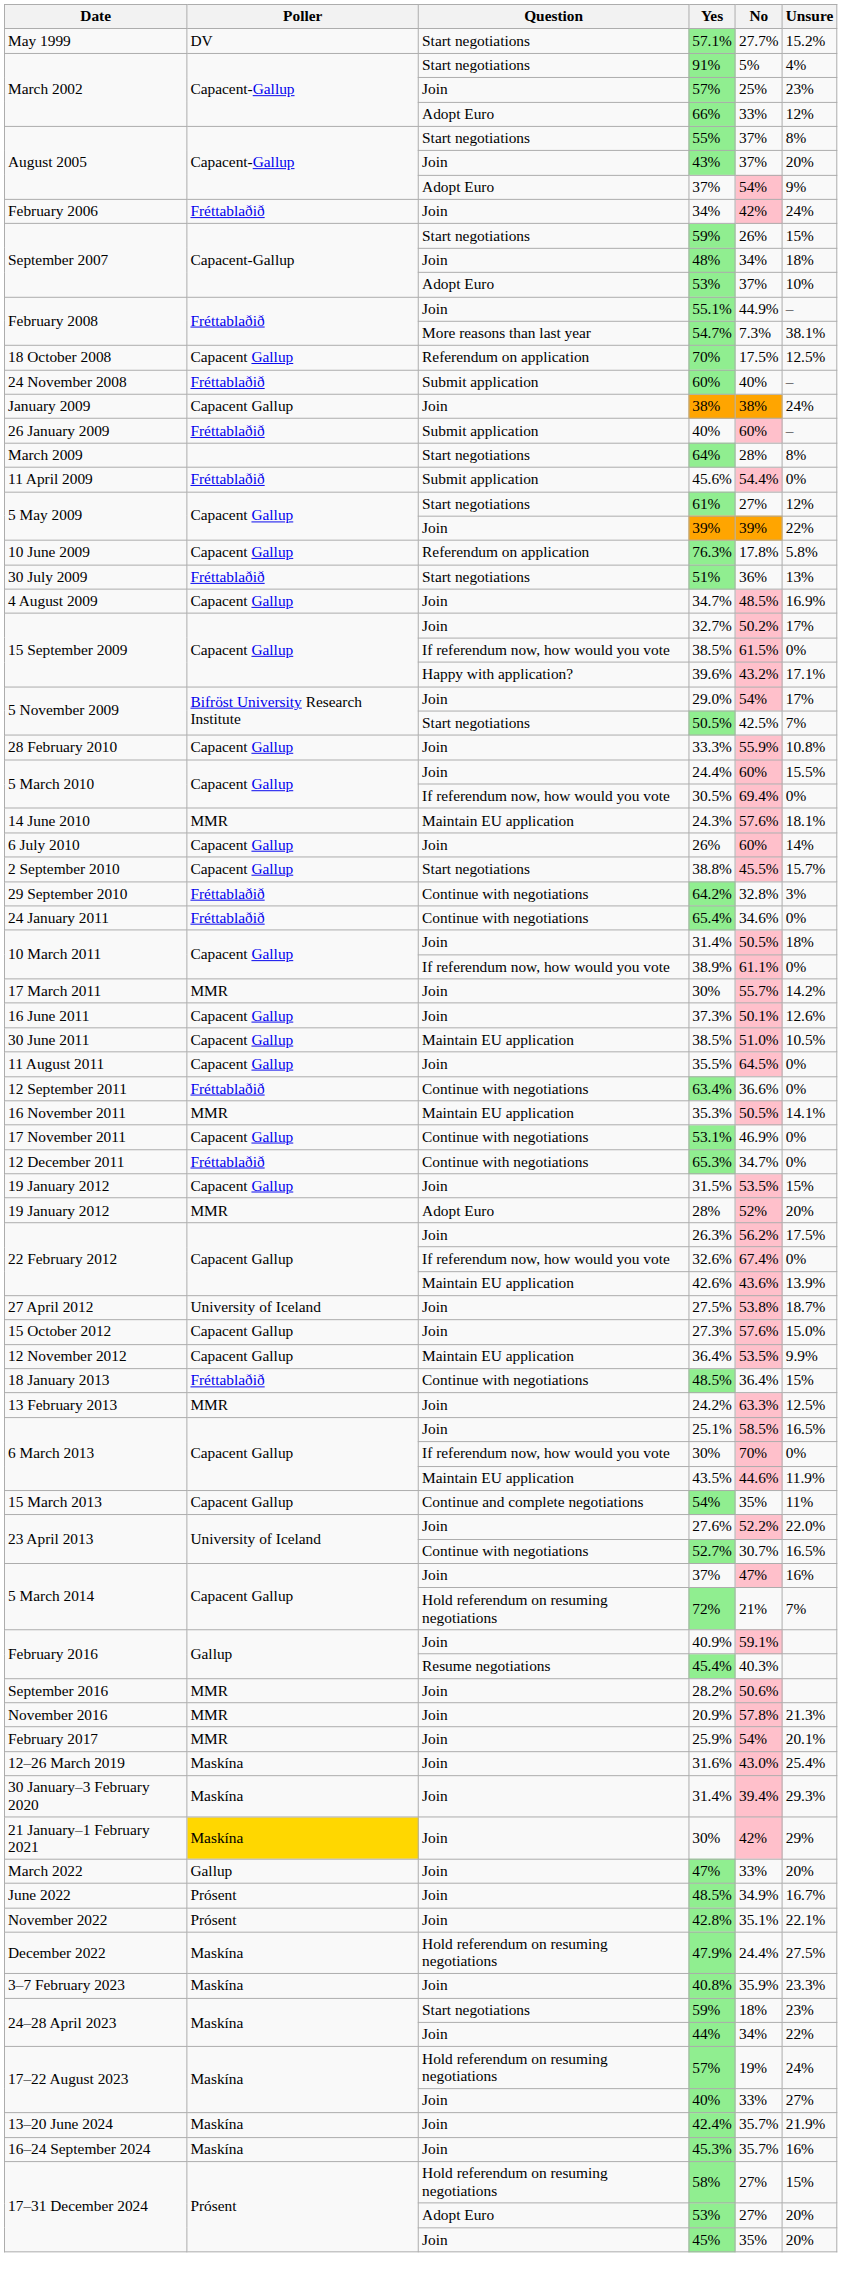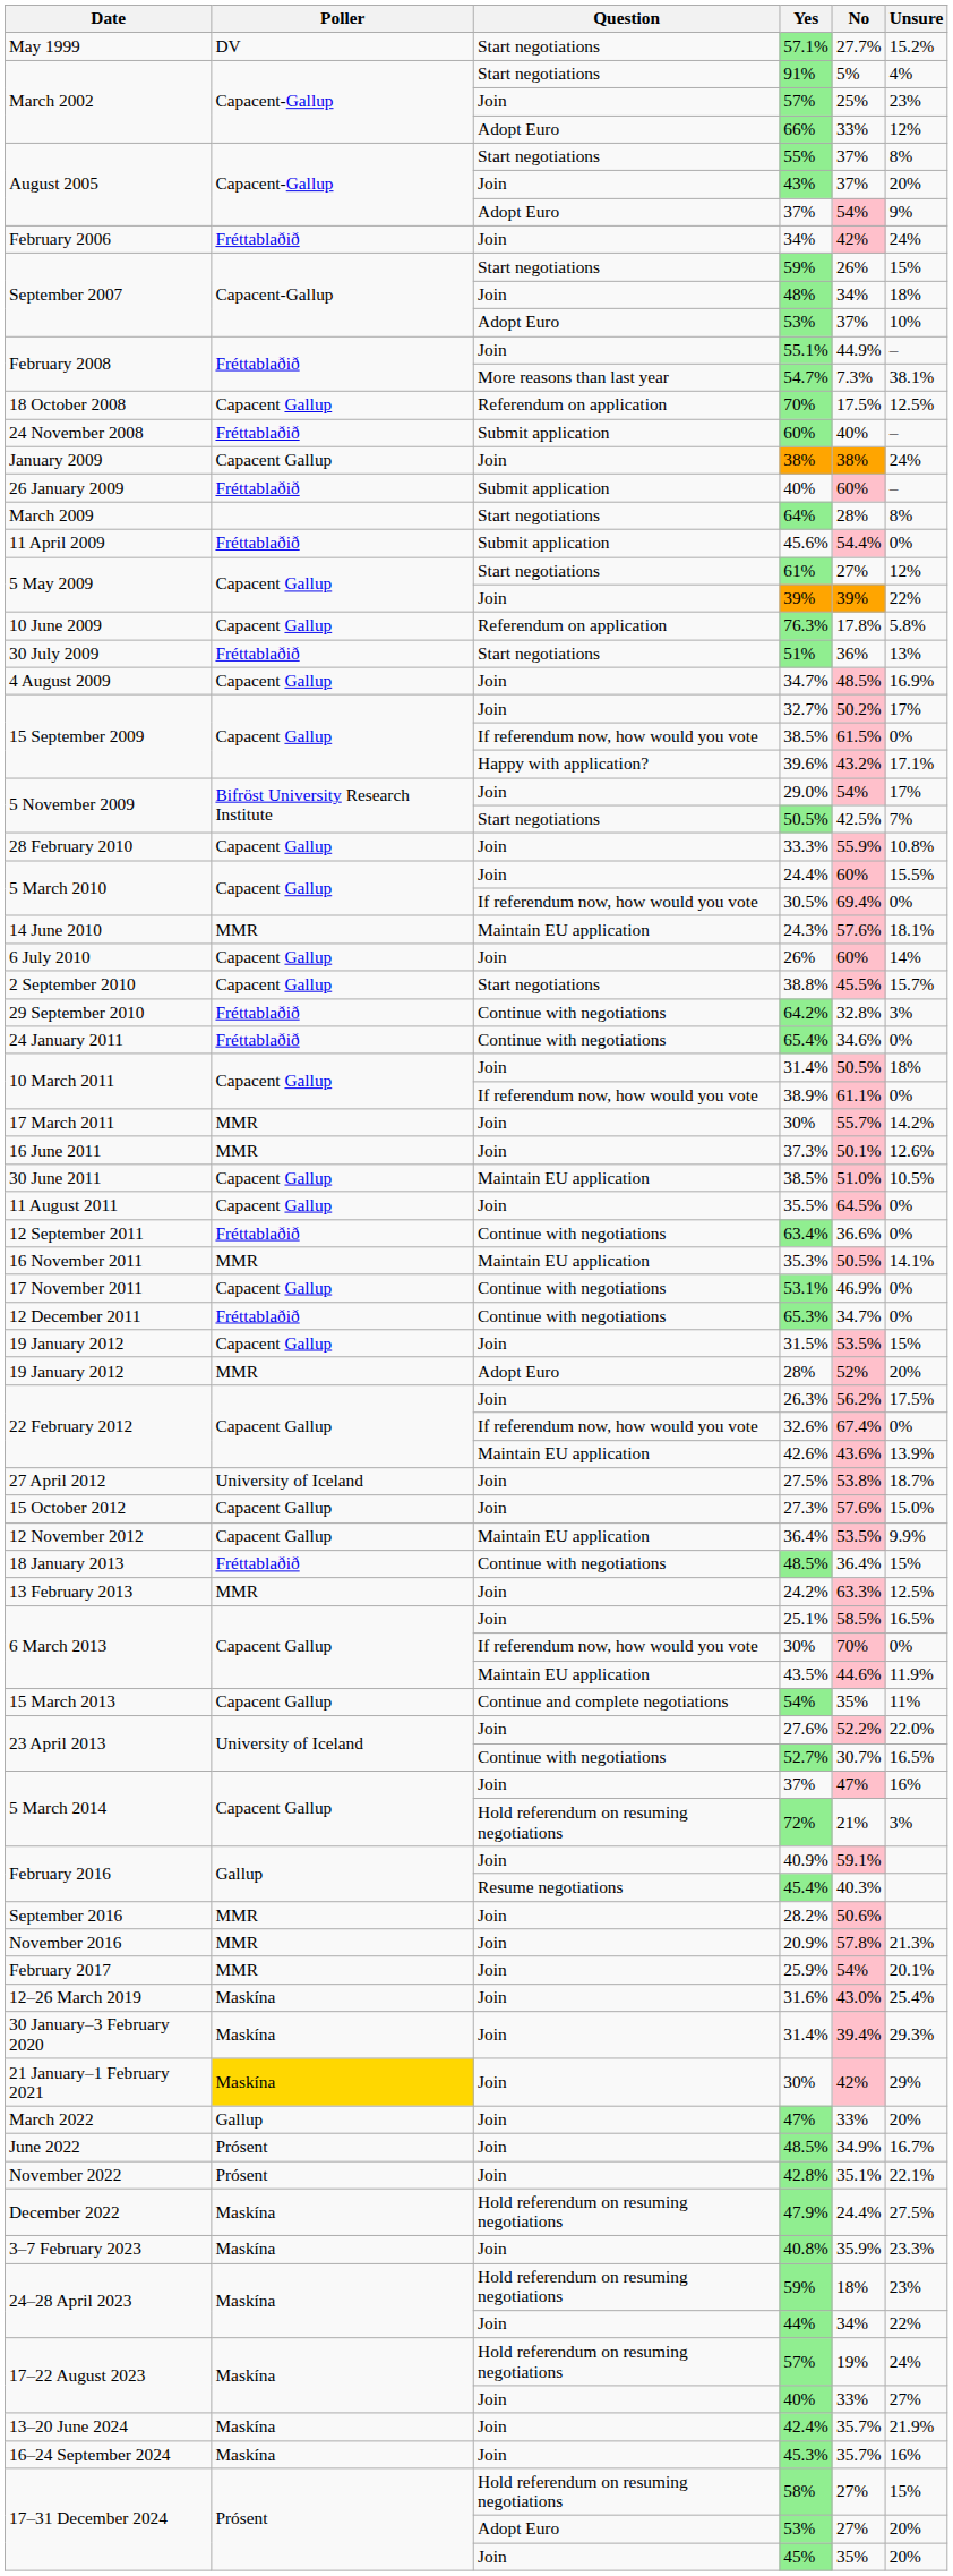 <table class="wikitable">
 <tr>
 <th>Date</th>
 <th>Poller</th>
 <th>Question</th>
 <th>Yes</th>
 <th>No</th>
 <th>Unsure</th>
 </tr>
 <tr>
 <td rowspan="1">May 1999</td>
 <td rowspan="1">DV</td>
 <td>Start negotiations</td>
 <td style="background:lightgreen">57.1%</td>
 <td>27.7%</td>
 <td>15.2%</td>
 </tr>
 <tr>
 <td rowspan="3">March 2002</td>
 <td rowspan="3">Capacent-<a href='#'>Gallup</a></td>
 <td>Start negotiations</td>
 <td style="background: lightgreen">91%</td>
 <td>5%</td>
 <td>4%</td>
 </tr>
 <tr>
 <td>Join</td>
 <td style="background: lightgreen">57%</td>
 <td>25%</td>
 <td>23%</td>
 </tr>
 <tr>
 <td>Adopt Euro</td>
 <td style="background: lightgreen">66%</td>
 <td>33%</td>
 <td>12%</td>
 </tr>
 <tr>
 <td rowspan="3">August 2005</td>
 <td rowspan="3">Capacent-<a href='#'>Gallup</a></td>
 <td>Start negotiations</td>
 <td style="background: lightgreen">55%</td>
 <td>37%</td>
 <td>8%</td>
 </tr>
 <tr>
 <td>Join</td>
 <td style="background: lightgreen">43%</td>
 <td>37%</td>
 <td>20%</td>
 </tr>
 <tr>
 <td>Adopt Euro</td>
 <td>37%</td>
 <td style="background: pink">54%</td>
 <td>9%</td>
 </tr>
 <tr>
 <td>February 2006</td>
 <td><a href='#'>Fréttablaðið</a></td>
 <td>Join</td>
 <td>34%</td>
 <td style="background: pink">42%</td>
 <td>24%</td>
 </tr>
 <tr>
 <td rowspan="3">September 2007</td>
 <td rowspan="3">Capacent-Gallup</td>
 <td>Start negotiations</td>
 <td style="background: lightgreen">59%</td>
 <td>26%</td>
 <td>15%</td>
 </tr>
 <tr>
 <td>Join</td>
 <td style="background: lightgreen">48%</td>
 <td>34%</td>
 <td>18%</td>
 </tr>
 <tr>
 <td>Adopt Euro</td>
 <td style="background: lightgreen">53%</td>
 <td>37%</td>
 <td>10%</td>
 </tr>
 <tr>
 <td rowspan="2">February 2008</td>
 <td rowspan="2"><a href='#'>Fréttablaðið</a></td>
 <td>Join</td>
 <td style="background: lightgreen">55.1%</td>
 <td>44.9%</td>
 <td>–</td>
 </tr>
 <tr>
 <td>More reasons than last year</td>
 <td style="background: lightgreen">54.7%</td>
 <td>7.3%</td>
 <td>38.1%</td>
 </tr>
 <tr>
 <td>18 October 2008</td>
 <td>Capacent <a href='#'>Gallup</a></td>
 <td>Referendum on application</td>
 <td style="background: lightgreen">70%</td>
 <td>17.5%</td>
 <td>12.5%</td>
 </tr>
 <tr>
 <td>24 November 2008</td>
 <td><a href='#'>Fréttablaðið</a></td>
 <td>Submit application</td>
 <td style="background: lightgreen">60%</td>
 <td>40%</td>
 <td>–</td>
 </tr>
 <tr>
 <td>January 2009</td>
 <td>Capacent Gallup</td>
 <td>Join</td>
 <td style="background: orange">38%</td>
 <td style="background: orange">38%</td>
 <td>24%</td>
 </tr>
 <tr>
 <td>26 January 2009</td>
 <td><a href='#'>Fréttablaðið</a></td>
 <td>Submit application</td>
 <td>40%</td>
 <td style="background: pink">60%</td>
 <td>–</td>
 </tr>
 <tr>
 <td>March 2009</td>
 <td></td>
 <td>Start negotiations</td>
 <td style="background: lightgreen">64%</td>
 <td>28%</td>
 <td>8%</td>
 </tr>
 <tr>
 <td>11 April 2009</td>
 <td><a href='#'>Fréttablaðið</a></td>
 <td>Submit application</td>
 <td>45.6%</td>
 <td style="background: pink">54.4%</td>
 <td>0%</td>
 </tr>
 <tr>
 <td rowspan="2">5 May 2009</td>
 <td rowspan="2">Capacent <a href='#'>Gallup</a></td>
 <td>Start negotiations</td>
 <td style="background: lightgreen">61%</td>
 <td>27%</td>
 <td>12%</td>
 </tr>
 <tr>
 <td>Join</td>
 <td style="background: orange">39%</td>
 <td style="background: orange">39%</td>
 <td>22%</td>
 </tr>
 <tr>
 <td>10 June 2009</td>
 <td>Capacent <a href='#'>Gallup</a></td>
 <td>Referendum on application</td>
 <td style="background: lightgreen">76.3%</td>
 <td>17.8%</td>
 <td>5.8%</td>
 </tr>
 <tr>
 <td>30 July 2009</td>
 <td><a href='#'>Fréttablaðið</a></td>
 <td>Start negotiations</td>
 <td style="background: lightgreen">51%</td>
 <td>36%</td>
 <td>13%</td>
 </tr>
 <tr>
 <td>4 August 2009</td>
 <td>Capacent <a href='#'>Gallup</a></td>
 <td>Join</td>
 <td>34.7%</td>
 <td style="background: pink">48.5%</td>
 <td>16.9%</td>
 </tr>
 <tr>
 <td rowspan="3">15 September 2009</td>
 <td rowspan="3">Capacent <a href='#'>Gallup</a></td>
 <td>Join</td>
 <td>32.7%</td>
 <td style="background: pink">50.2%</td>
 <td>17%</td>
 </tr>
 <tr>
 <td>If referendum now, how would you vote</td>
 <td>38.5%</td>
 <td style="background: pink">61.5%</td>
 <td>0%</td>
 </tr>
 <tr>
 <td>Happy with application?</td>
 <td>39.6%</td>
 <td style="background: pink">43.2%</td>
 <td>17.1%</td>
 </tr>
 <tr>
 <td rowspan="2">5 November 2009</td>
 <td rowspan="2"><a href='#'>Bifröst University</a> Research Institute</td>
 <td>Join</td>
 <td>29.0%</td>
 <td style="background: pink">54%</td>
 <td>17%</td>
 </tr>
 <tr>
 <td>Start negotiations</td>
 <td style="background: lightgreen">50.5%</td>
 <td>42.5%</td>
 <td>7%</td>
 </tr>
 <tr>
 <td>28 February 2010</td>
 <td>Capacent <a href='#'>Gallup</a></td>
 <td>Join</td>
 <td>33.3%</td>
 <td style="background: pink">55.9%</td>
 <td>10.8%</td>
 </tr>
 <tr>
 <td rowspan="2">5 March 2010</td>
 <td rowspan="2">Capacent <a href='#'>Gallup</a></td>
 <td>Join</td>
 <td>24.4%</td>
 <td style="background: pink">60%</td>
 <td>15.5%</td>
 </tr>
 <tr>
 <td>If referendum now, how would you vote</td>
 <td>30.5%</td>
 <td style="background: pink">69.4%</td>
 <td>0%</td>
 </tr>
 <tr>
 <td>14 June 2010</td>
 <td>MMR</td>
 <td>Maintain EU application</td>
 <td>24.3%</td>
 <td style="background: pink">57.6%</td>
 <td>18.1%</td>
 </tr>
 <tr>
 <td>6 July 2010</td>
 <td>Capacent <a href='#'>Gallup</a></td>
 <td>Join</td>
 <td>26%</td>
 <td style="background: pink">60%</td>
 <td>14%</td>
 </tr>
 <tr>
 <td>2 September 2010</td>
 <td>Capacent <a href='#'>Gallup</a></td>
 <td>Start negotiations</td>
 <td>38.8%</td>
 <td style="background: pink">45.5%</td>
 <td>15.7%</td>
 </tr>
 <tr>
 <td>29 September 2010</td>
 <td><a href='#'>Fréttablaðið</a></td>
 <td>Continue with negotiations</td>
 <td style="background: lightgreen">64.2%</td>
 <td>32.8%</td>
 <td>3%</td>
 </tr>
 <tr>
 <td>24 January 2011</td>
 <td><a href='#'>Fréttablaðið</a></td>
 <td>Continue with negotiations</td>
 <td style="background: lightgreen">65.4%</td>
 <td>34.6%</td>
 <td>0%</td>
 </tr>
 <tr>
 <td rowspan="2">10 March 2011</td>
 <td rowspan="2">Capacent <a href='#'>Gallup</a></td>
 <td>Join</td>
 <td>31.4%</td>
 <td style="background: pink">50.5%</td>
 <td>18%</td>
 </tr>
 <tr>
 <td>If referendum now, how would you vote</td>
 <td>38.9%</td>
 <td style="background: pink">61.1%</td>
 <td>0%</td>
 </tr>
 <tr>
 <td>17 March 2011</td>
 <td>MMR</td>
 <td>Join</td>
 <td>30%</td>
 <td style="background: pink">55.7%</td>
 <td>14.2%</td>
 </tr>
 <tr>
 <td>16 June 2011</td>
-<td>Capacent <a href='#'>Gallup</a></td>
+<td>MMR</td>
 <td>Join</td>
 <td>37.3%</td>
 <td style="background: pink">50.1%</td>
 <td>12.6%</td>
 </tr>
 <tr>
 <td>30 June 2011</td>
 <td>Capacent <a href='#'>Gallup</a></td>
 <td>Maintain EU application</td>
 <td>38.5%</td>
 <td style="background: pink">51.0%</td>
 <td>10.5%</td>
 </tr>
 <tr>
 <td>11 August 2011</td>
 <td>Capacent <a href='#'>Gallup</a></td>
 <td>Join</td>
 <td>35.5%</td>
 <td style="background: pink">64.5%</td>
 <td>0%</td>
 </tr>
 <tr>
 <td>12 September 2011</td>
 <td><a href='#'>Fréttablaðið</a></td>
 <td>Continue with negotiations</td>
 <td style="background: lightgreen">63.4%</td>
 <td>36.6%</td>
 <td>0%</td>
 </tr>
 <tr>
 <td>16 November 2011</td>
 <td>MMR</td>
 <td>Maintain EU application</td>
 <td>35.3%</td>
 <td style="background: pink">50.5%</td>
 <td>14.1%</td>
 </tr>
 <tr>
 <td>17 November 2011</td>
 <td>Capacent <a href='#'>Gallup</a></td>
 <td>Continue with negotiations</td>
 <td style="background: lightgreen">53.1%</td>
 <td>46.9%</td>
 <td>0%</td>
 </tr>
 <tr>
 <td>12 December 2011</td>
 <td><a href='#'>Fréttablaðið</a></td>
 <td>Continue with negotiations</td>
 <td style="background: lightgreen">65.3%</td>
 <td>34.7%</td>
 <td>0%</td>
 </tr>
 <tr>
 <td>19 January 2012</td>
 <td>Capacent <a href='#'>Gallup</a></td>
 <td>Join</td>
 <td>31.5%</td>
 <td style="background: pink">53.5%</td>
 <td>15%</td>
 </tr>
 <tr>
 <td>19 January 2012</td>
 <td>MMR</td>
 <td>Adopt Euro</td>
 <td>28%</td>
 <td style="background: pink">52%</td>
 <td>20%</td>
 </tr>
 <tr>
 <td rowspan="3">22 February 2012</td>
 <td rowspan="3">Capacent Gallup</td>
 <td>Join</td>
 <td>26.3%</td>
 <td style="background: pink">56.2%</td>
 <td>17.5%</td>
 </tr>
 <tr>
 <td>If referendum now, how would you vote</td>
 <td>32.6%</td>
 <td style="background: pink">67.4%</td>
 <td>0%</td>
 </tr>
 <tr>
 <td>Maintain EU application</td>
 <td>42.6%</td>
 <td style="background: pink">43.6%</td>
 <td>13.9%</td>
 </tr>
 <tr>
 <td>27 April 2012</td>
 <td>University of Iceland</td>
 <td>Join</td>
 <td>27.5%</td>
 <td style="background: pink">53.8%</td>
 <td>18.7%</td>
 </tr>
 <tr>
 <td>15 October 2012</td>
 <td>Capacent Gallup</td>
 <td>Join</td>
 <td>27.3%</td>
 <td style="background: pink">57.6%</td>
 <td>15.0%</td>
 </tr>
 <tr>
 <td>12 November 2012</td>
 <td>Capacent Gallup</td>
 <td>Maintain EU application</td>
 <td>36.4%</td>
 <td style="background: pink">53.5%</td>
 <td>9.9%</td>
 </tr>
 <tr>
 <td>18 January 2013</td>
 <td><a href='#'>Fréttablaðið</a></td>
 <td>Continue with negotiations</td>
 <td style="background: lightgreen">48.5%</td>
 <td>36.4%</td>
 <td>15%</td>
 </tr>
 <tr>
 <td>13 February 2013</td>
 <td>MMR</td>
 <td>Join</td>
 <td>24.2%</td>
 <td style="background: pink">63.3%</td>
 <td>12.5%</td>
 </tr>
 <tr>
 <td rowspan="3">6 March 2013</td>
 <td rowspan="3">Capacent Gallup</td>
 <td>Join</td>
 <td>25.1%</td>
 <td style="background: pink">58.5%</td>
 <td>16.5%</td>
 </tr>
 <tr>
 <td>If referendum now, how would you vote</td>
 <td>30%</td>
 <td style="background: pink">70%</td>
 <td>0%</td>
 </tr>
 <tr>
 <td>Maintain EU application</td>
 <td>43.5%</td>
 <td style="background: pink">44.6%</td>
 <td>11.9%</td>
 </tr>
 <tr>
 <td>15 March 2013</td>
 <td>Capacent Gallup</td>
 <td>Continue and complete negotiations</td>
 <td style="background: lightgreen">54%</td>
 <td>35%</td>
 <td>11%</td>
 </tr>
 <tr>
 <td rowspan="2">23 April 2013</td>
 <td rowspan="2">University of Iceland</td>
 <td>Join</td>
 <td>27.6%</td>
 <td style="background: pink">52.2%</td>
 <td>22.0%</td>
 </tr>
 <tr>
 <td>Continue with negotiations</td>
 <td style="background: lightgreen">52.7%</td>
 <td>30.7%</td>
 <td>16.5%</td>
 </tr>
 <tr>
 <td rowspan="2">5 March 2014</td>
 <td rowspan="2">Capacent Gallup</td>
 <td>Join</td>
 <td>37%</td>
 <td style="background: pink">47%</td>
 <td>16%</td>
 </tr>
 <tr>
 <td>Hold referendum on resuming negotiations</td>
 <td style="background: lightgreen">72%</td>
 <td>21%</td>
-<td>7%</td>
+<td>3%</td>
 </tr>
 <tr>
 <td rowspan="2">February 2016</td>
 <td rowspan="2">Gallup</td>
 <td>Join</td>
 <td>40.9%</td>
 <td style="background: pink">59.1%</td>
 <td></td>
 </tr>
 <tr>
 <td>Resume negotiations</td>
 <td style="background: lightgreen">45.4%</td>
 <td>40.3%</td>
 <td></td>
 </tr>
 <tr>
 <td>September 2016</td>
 <td>MMR</td>
 <td>Join</td>
 <td>28.2%</td>
 <td style="background: pink">50.6%</td>
 <td></td>
 </tr>
 <tr>
 <td>November 2016</td>
 <td>MMR</td>
 <td>Join</td>
 <td>20.9%</td>
 <td style="background: pink">57.8%</td>
 <td>21.3%</td>
 </tr>
 <tr>
 <td>February 2017</td>
 <td>MMR</td>
 <td>Join</td>
 <td>25.9%</td>
 <td style="background: pink">54%</td>
 <td>20.1%</td>
 </tr>
 <tr>
 <td>12–26 March 2019</td>
 <td>Maskína</td>
 <td>Join</td>
 <td>31.6%</td>
 <td style="background: pink">43.0%</td>
 <td>25.4%</td>
 </tr>
 <tr>
 <td>30 January–3 February 2020</td>
 <td>Maskína</td>
 <td>Join</td>
 <td>31.4%</td>
 <td style="background: pink">39.4%</td>
 <td>29.3%</td>
 </tr>
 <tr>
 <td>21 January–1 February 2021</td>
 <td style="background: gold;">Maskína</td>
 <td>Join</td>
 <td>30%</td>
 <td style="background: pink">42%</td>
 <td>29%</td>
 </tr>
 <tr>
 <td>March 2022</td>
 <td>Gallup</td>
 <td>Join</td>
 <td style="background: lightgreen">47%</td>
 <td>33%</td>
 <td>20%</td>
 </tr>
 <tr>
 <td>June 2022</td>
 <td>Prósent</td>
 <td>Join</td>
 <td style="background: lightgreen">48.5%</td>
 <td>34.9%</td>
 <td>16.7%</td>
 </tr>
 <tr>
 <td>November 2022</td>
 <td>Prósent</td>
 <td>Join</td>
 <td style="background: lightgreen">42.8%</td>
 <td>35.1%</td>
 <td>22.1%</td>
 </tr>
 <tr>
 <td>December 2022</td>
 <td>Maskína</td>
 <td>Hold referendum on resuming negotiations</td>
 <td style="background: lightgreen">47.9%</td>
 <td>24.4%</td>
 <td>27.5%</td>
 </tr>
 <tr>
 <td>3–7 February 2023</td>
 <td>Maskína</td>
 <td>Join</td>
 <td style="background: lightgreen">40.8%</td>
 <td>35.9%</td>
 <td>23.3%</td>
 </tr>
 <tr>
 <td rowspan="2">24–28 April 2023</td>
 <td rowspan="2">Maskína</td>
-<td>Start negotiations</td>
+<td>Hold referendum on resuming negotiations</td>
 <td style="background: lightgreen">59%</td>
 <td>18%</td>
 <td>23%</td>
 </tr>
 <tr>
 <td>Join</td>
 <td style="background: lightgreen">44%</td>
 <td>34%</td>
 <td>22%</td>
 </tr>
 <tr>
 <td rowspan="2">17–22 August 2023</td>
 <td rowspan="2">Maskína</td>
 <td>Hold referendum on resuming negotiations</td>
 <td style="background: lightgreen">57%</td>
 <td>19%</td>
 <td>24%</td>
 </tr>
 <tr>
 <td>Join</td>
 <td style="background: lightgreen">40%</td>
 <td>33%</td>
 <td>27%</td>
 </tr>
 <tr>
 <td>13–20 June 2024</td>
 <td>Maskína</td>
 <td>Join</td>
 <td style="background: lightgreen">42.4%</td>
 <td>35.7%</td>
 <td>21.9%</td>
 </tr>
 <tr>
 <td>16–24 September 2024</td>
 <td>Maskína</td>
 <td>Join</td>
 <td style="background: lightgreen">45.3%</td>
 <td>35.7%</td>
 <td>16%</td>
 </tr>
 <tr>
 <td rowspan="3">17–31 December 2024</td>
 <td rowspan="3">Prósent</td>
 <td>Hold referendum on resuming negotiations</td>
 <td style="background: lightgreen">58%</td>
 <td>27%</td>
 <td>15%</td>
 </tr>
 <tr>
 <td>Adopt Euro</td>
 <td style="background: lightgreen">53%</td>
 <td>27%</td>
 <td>20%</td>
 </tr>
 <tr>
 <td>Join</td>
 <td style="background: lightgreen">45%</td>
 <td>35%</td>
 <td>20%</td>
 </tr>
 </table>
